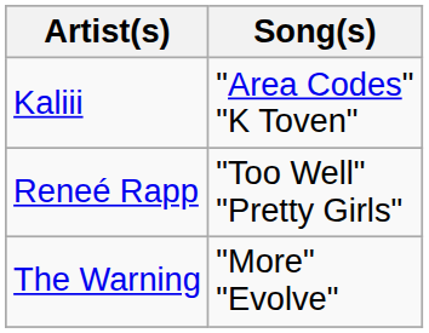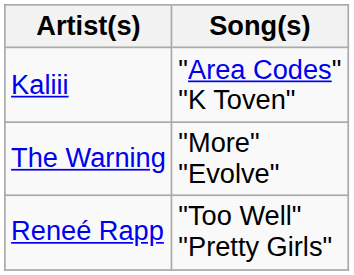 <table class="wikitable">
 <tr>
 <th scope="col">Artist(s)</th>
 <th scope="col">Song(s)</th>
 </tr>
 <tr>
 <td><a href='#'>Kaliii</a></td>
 <td>"<a href='#'>Area Codes</a>"<br>"K Toven"</td>
 </tr>
 <tr>
+<td><a href='#'>The Warning</a></td>
+<td>"More"<br>"Evolve"</td>
+</tr>
+<tr>
 <td><a href='#'>Reneé Rapp</a></td>
 <td>"Too Well"<br>"Pretty Girls"</td>
 </tr>
-<tr>
-<td><a href='#'>The Warning</a></td>
-<td>"More"<br>"Evolve"</td>
-</tr>
 </table>
